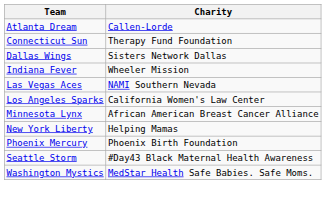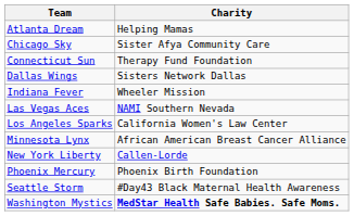 <table class="wikitable sortable">
 <tr bgcolor="#efefef">
 <th>Team</th>
 <th>Charity</th>
 </tr>
 <tr>
 <td><a href='#'>Atlanta Dream</a></td>
-<td><a href='#'>Callen-Lorde</a></td>
+<td>Helping Mamas</td>
+</tr>
+<tr>
+<td><a href='#'>Chicago Sky</a></td>
+<td>Sister Afya Community Care</td>
 </tr>
 <tr>
 <td><a href='#'>Connecticut Sun</a></td>
 <td>Therapy Fund Foundation</td>
 </tr>
 <tr>
 <td><a href='#'>Dallas Wings</a></td>
 <td>Sisters Network Dallas</td>
 </tr>
 <tr>
 <td><a href='#'>Indiana Fever</a></td>
 <td>Wheeler Mission</td>
 </tr>
 <tr>
 <td><a href='#'>Las Vegas Aces</a></td>
 <td><a href='#'>NAMI</a> Southern Nevada</td>
 </tr>
 <tr>
 <td><a href='#'>Los Angeles Sparks</a></td>
 <td>California Women's Law Center</td>
 </tr>
 <tr>
 <td><a href='#'>Minnesota Lynx</a></td>
 <td>African American Breast Cancer Alliance</td>
 </tr>
 <tr>
 <td><a href='#'>New York Liberty</a></td>
-<td>Helping Mamas</td>
+<td><a href='#'>Callen-Lorde</a></td>
 </tr>
 <tr>
 <td><a href='#'>Phoenix Mercury</a></td>
 <td>Phoenix Birth Foundation</td>
 </tr>
 <tr>
 <td><a href='#'>Seattle Storm</a></td>
 <td>#Day43 Black Maternal Health Awareness</td>
 </tr>
 <tr>
 <td><a href='#'>Washington Mystics</a></td>
-<td><a href='#'>MedStar Health</a> Safe Babies. Safe Moms.</td>
+<td><strong><a href='#'>MedStar Health</a> Safe Babies. Safe Moms.</strong></td>
 </tr>
 </table>
